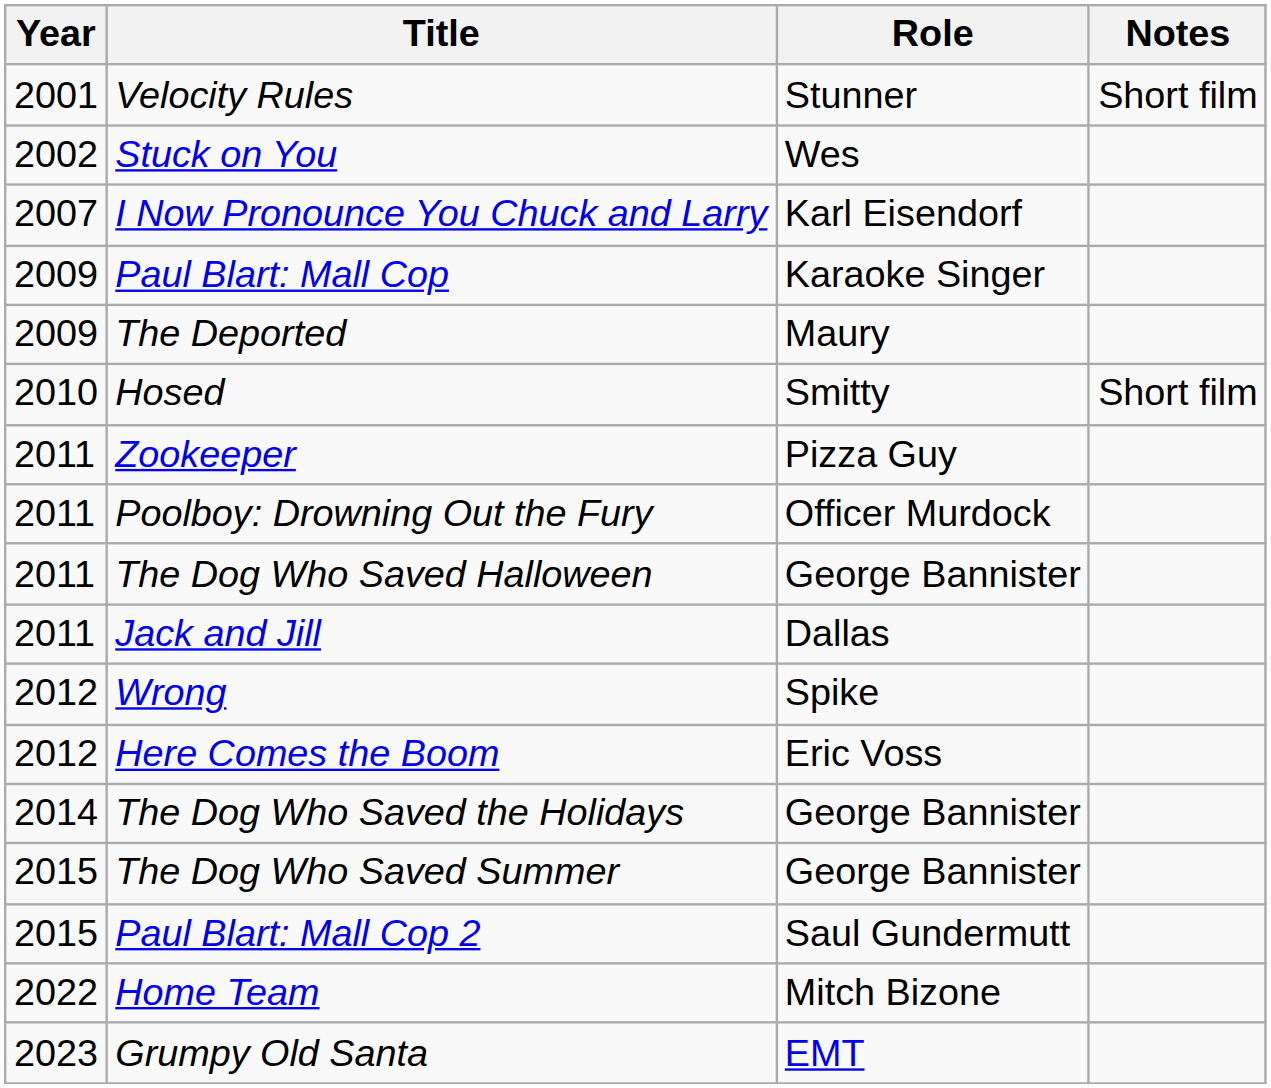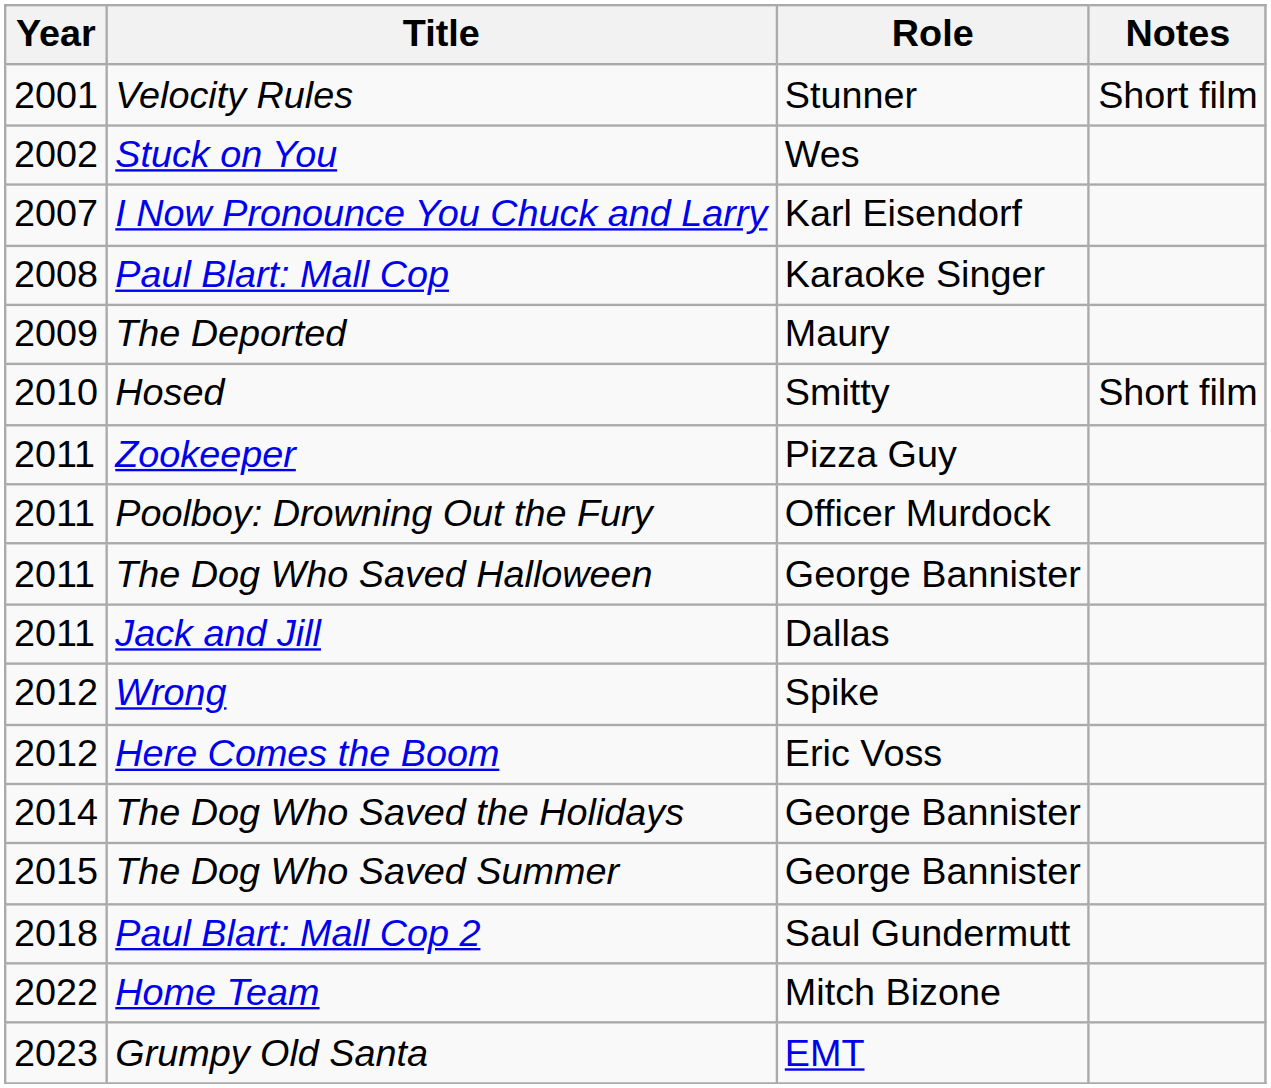 <table class="wikitable sortable">
 <tr>
 <th>Year</th>
 <th>Title</th>
 <th>Role</th>
 <th class="unsortable">Notes</th>
 </tr>
 <tr>
 <td>2001</td>
 <td><em>Velocity Rules</em></td>
 <td>Stunner</td>
 <td>Short film</td>
 </tr>
 <tr>
 <td>2002</td>
 <td><em><a href='#'>Stuck on You</a></em></td>
 <td>Wes</td>
 <td></td>
 </tr>
 <tr>
 <td>2007</td>
 <td><em><a href='#'>I Now Pronounce You Chuck and Larry</a></em></td>
 <td>Karl Eisendorf</td>
 <td></td>
 </tr>
 <tr>
-<td>2009</td>
+<td>2008</td>
 <td><em><a href='#'>Paul Blart: Mall Cop</a></em></td>
 <td>Karaoke Singer</td>
 <td></td>
 </tr>
 <tr>
 <td>2009</td>
 <td><em>The Deported</em></td>
 <td>Maury</td>
 <td></td>
 </tr>
 <tr>
 <td>2010</td>
 <td><em>Hosed</em></td>
 <td>Smitty</td>
 <td>Short film</td>
 </tr>
 <tr>
 <td>2011</td>
 <td><em><a href='#'>Zookeeper</a></em></td>
 <td>Pizza Guy</td>
 <td></td>
 </tr>
 <tr>
 <td>2011</td>
 <td><em>Poolboy: Drowning Out the Fury</em></td>
 <td>Officer Murdock</td>
 <td></td>
 </tr>
 <tr>
 <td>2011</td>
 <td><em>The Dog Who Saved Halloween</em></td>
 <td>George Bannister</td>
 <td></td>
 </tr>
 <tr>
 <td>2011</td>
 <td><em><a href='#'>Jack and Jill</a></em></td>
 <td>Dallas</td>
 <td></td>
 </tr>
 <tr>
 <td>2012</td>
 <td><em><a href='#'>Wrong</a></em></td>
 <td>Spike</td>
 <td></td>
 </tr>
 <tr>
 <td>2012</td>
 <td><em><a href='#'>Here Comes the Boom</a></em></td>
 <td>Eric Voss</td>
 <td></td>
 </tr>
 <tr>
 <td>2014</td>
 <td><em>The Dog Who Saved the Holidays</em></td>
 <td>George Bannister</td>
 <td></td>
 </tr>
 <tr>
 <td>2015</td>
 <td><em>The Dog Who Saved Summer</em></td>
 <td>George Bannister</td>
 <td></td>
 </tr>
 <tr>
-<td>2015</td>
+<td>2018</td>
 <td><em><a href='#'>Paul Blart: Mall Cop 2</a></em></td>
 <td>Saul Gundermutt</td>
 <td></td>
 </tr>
 <tr>
 <td>2022</td>
 <td><em><a href='#'>Home Team</a></em></td>
 <td>Mitch Bizone</td>
 <td></td>
 </tr>
 <tr>
 <td>2023</td>
 <td><em>Grumpy Old Santa</em></td>
 <td><a href='#'>EMT</a></td>
 <td></td>
 </tr>
 <tr>
 </tr>
 </table>
